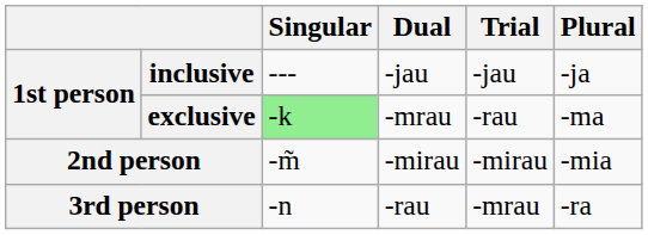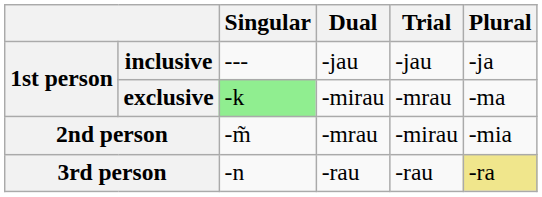 <table class="wikitable">
 <tr>
 <th colspan="2"></th>
 <th>Singular</th>
 <th>Dual</th>
 <th>Trial</th>
 <th>Plural</th>
 </tr>
 <tr>
 <th rowspan="2">1st person</th>
 <th>inclusive</th>
 <td>---</td>
 <td>-jau</td>
 <td>-jau</td>
 <td>-ja</td>
 </tr>
 <tr>
 <th>exclusive</th>
 <td style="background: lightgreen;">-k</td>
+<td>-mirau</td>
 <td>-mrau</td>
-<td>-rau</td>
 <td>-ma</td>
 </tr>
 <tr>
 <th colspan="2">2nd person</th>
 <td>-m̃</td>
-<td>-mirau</td>
+<td>-mrau</td>
 <td>-mirau</td>
 <td>-mia</td>
 </tr>
 <tr>
 <th colspan="2">3rd person</th>
 <td>-n</td>
 <td>-rau</td>
-<td>-mrau</td>
-<td>-ra</td>
+<td>-rau</td>
+<td style="background: khaki;">-ra</td>
 </tr>
 </table>
